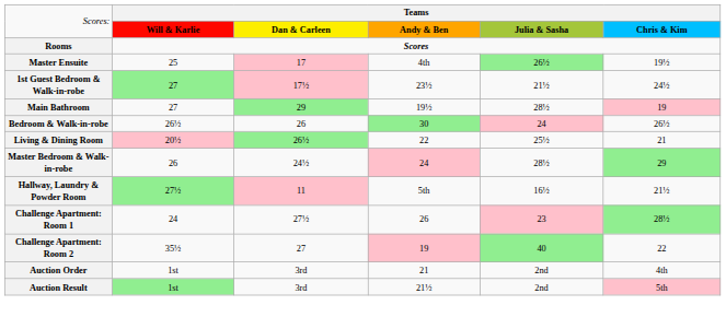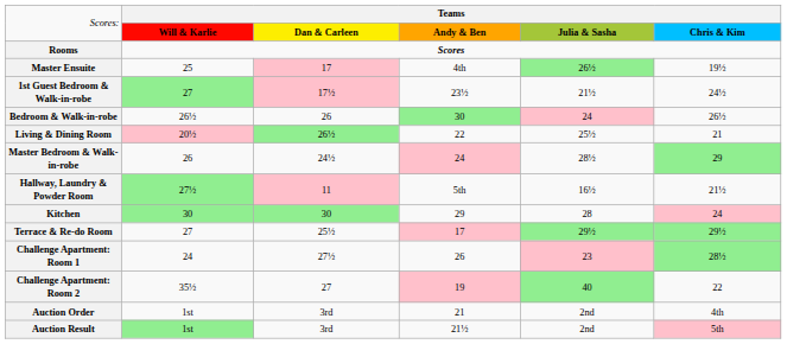 <table class="wikitable" style="text-align: center; font-size: 9pt; line-height:16px; width:75%">
 <tr>
 <td style="width:15%; text-align:right;" rowspan="2"><em>Scores:</em></td>
 <th colspan="5">Teams</th>
 </tr>
 <tr>
 <th style="background:#FF0800; color:black;"><strong>Will & Karlie</strong></th>
 <th style="background:#FDEE00; color:black;"><strong>Dan & Carleen</strong></th>
 <th style="background:orange; color:black;"><strong>Andy & Ben</strong></th>
 <th style="background:#A4C639; color:black;"><strong>Julia & Sasha</strong></th>
 <th style="background:#00BFFF; color:black;"><strong>Chris & Kim</strong></th>
 </tr>
 <tr>
 <th>Rooms</th>
 <td colspan="5"><strong><em>Scores</em></strong></td>
 </tr>
 <tr>
 <th>Master Ensuite</th>
 <td>25</td>
 <td bgcolor="pink">17</td>
 <td>4th</td>
 <td bgcolor="lightgreen">26½</td>
 <td>19½</td>
 </tr>
 <tr>
 <th>1st Guest Bedroom & Walk-in-robe</th>
 <td bgcolor="lightgreen">27</td>
 <td bgcolor="pink">17½</td>
 <td>23½</td>
 <td>21½</td>
 <td>24½</td>
-</tr>
-<tr>
-<th>Main Bathroom</th>
-<td>27</td>
-<td bgcolor="lightgreen">29</td>
-<td>19½</td>
-<td>28½</td>
-<td bgcolor="pink">19</td>
 </tr>
 <tr>
 <th> Bedroom & Walk-in-robe</th>
 <td>26½</td>
 <td>26</td>
 <td bgcolor="lightgreen">30</td>
 <td bgcolor="pink">24</td>
 <td>26½</td>
 </tr>
 <tr>
 <th>Living & Dining Room</th>
 <td bgcolor="pink">20½</td>
 <td bgcolor="lightgreen">26½</td>
 <td>22</td>
 <td>25½</td>
 <td>21</td>
 </tr>
 <tr>
 <th>Master Bedroom & Walk-in-robe</th>
 <td>26</td>
 <td>24½</td>
 <td bgcolor="pink">24</td>
 <td>28½</td>
 <td bgcolor="lightgreen">29</td>
 </tr>
 <tr>
 <th>Hallway, Laundry & Powder Room</th>
 <td bgcolor="lightgreen">27½</td>
 <td bgcolor="pink">11</td>
 <td>5th</td>
 <td>16½</td>
 <td>21½</td>
 </tr>
 <tr>
+<th>Kitchen</th>
+<td bgcolor="lightgreen">30</td>
+<td bgcolor="lightgreen">30</td>
+<td>29</td>
+<td>28</td>
+<td bgcolor="pink">24</td>
+</tr>
+<tr>
+<th>Terrace & Re-do Room</th>
+<td>27</td>
+<td>25½</td>
+<td bgcolor="pink">17</td>
+<td bgcolor="lightgreen">29½</td>
+<td bgcolor="lightgreen">29½</td>
+</tr>
+<tr>
 <th>Challenge Apartment: Room 1</th>
 <td>24</td>
 <td>27½</td>
 <td>26</td>
 <td bgcolor="pink">23</td>
 <td bgcolor="lightgreen">28½</td>
 </tr>
 <tr>
 <th>Challenge Apartment: Room 2</th>
 <td>35½</td>
 <td>27</td>
 <td bgcolor="pink">19</td>
 <td bgcolor="lightgreen">40</td>
 <td>22</td>
 </tr>
 <tr>
 <th>Auction Order</th>
 <td>1st</td>
 <td>3rd</td>
 <td>21</td>
 <td>2nd</td>
 <td>4th</td>
 </tr>
 <tr>
 <th>Auction Result</th>
 <td bgcolor="lightgreen">1st</td>
 <td>3rd</td>
 <td>21½</td>
 <td>2nd</td>
 <td bgcolor="pink">5th</td>
 </tr>
 </table>
